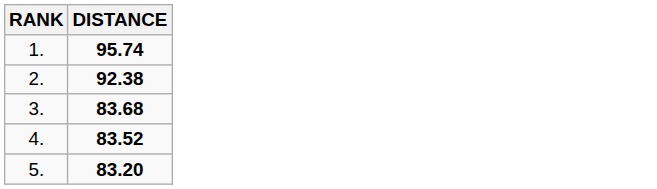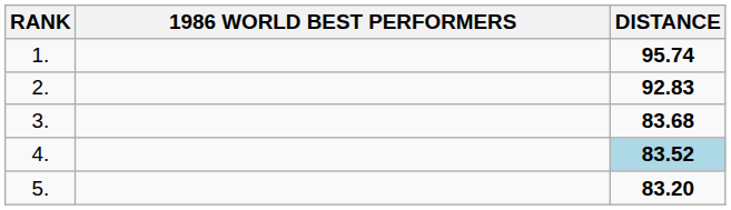 <table class="wikitable" style="border-collapse: collapse; font-size: 90%;">
 <tr>
 <th>RANK</th>
+<th align="center" style="width: 25em">1986 WORLD BEST PERFORMERS</th>
 <th align="center" style="width: 5em">DISTANCE</th>
 </tr>
 <tr>
 <td align="center">1.</td>
+<td></td>
 <td align="center"><strong>95.74</strong></td>
 </tr>
 <tr>
 <td align="center">2.</td>
-<td align="center"><strong>92.38</strong></td>
+<td></td>
+<td align="center"><strong>92.83</strong></td>
 </tr>
 <tr>
 <td align="center">3.</td>
+<td></td>
 <td align="center"><strong>83.68</strong></td>
 </tr>
 <tr>
 <td align="center">4.</td>
-<td align="center"><strong>83.52</strong></td>
+<td></td>
+<td align="center" style="background: lightblue;"><strong>83.52</strong></td>
 </tr>
 <tr>
 <td align="center">5.</td>
+<td></td>
 <td align="center"><strong>83.20</strong></td>
 </tr>
 </table>
